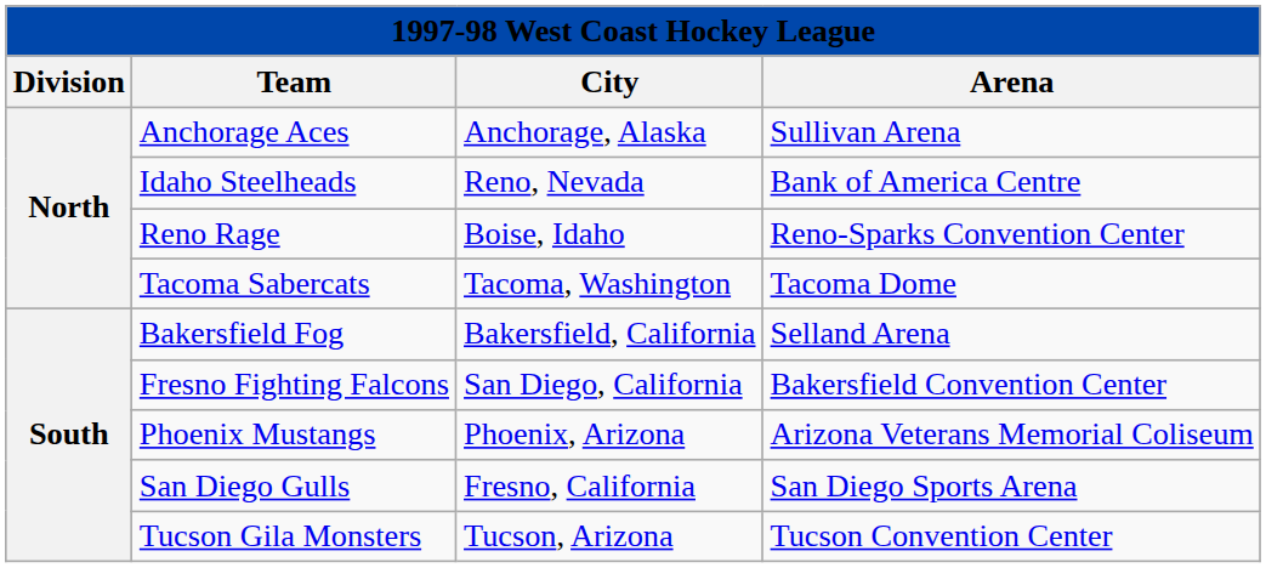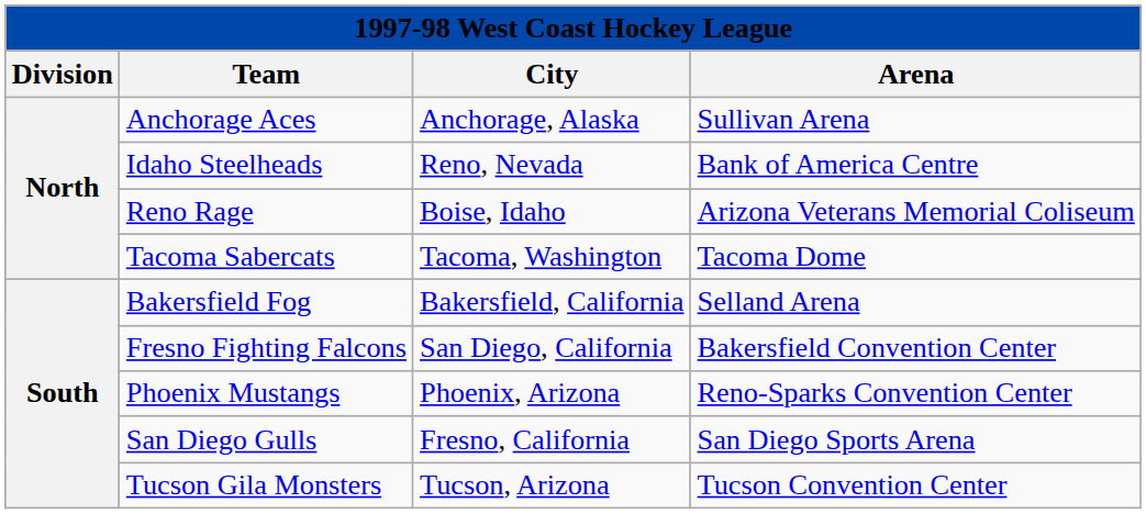 <table class="wikitable" style="width:auto">
 <tr>
 <td bgcolor="#0047AB" align="center" colspan="5"><strong><span>1997-98 West Coast Hockey League</span></strong></td>
 </tr>
 <tr>
 <th>Division</th>
 <th>Team</th>
 <th>City</th>
 <th>Arena</th>
 </tr>
 <tr>
 <th rowspan="4">North</th>
 <td><a href='#'>Anchorage Aces</a></td>
 <td><a href='#'>Anchorage</a>, <a href='#'>Alaska</a></td>
 <td><a href='#'>Sullivan Arena</a></td>
 </tr>
 <tr>
 <td><a href='#'>Idaho Steelheads</a></td>
 <td><a href='#'>Reno</a>, <a href='#'>Nevada</a></td>
 <td><a href='#'>Bank of America Centre</a></td>
 </tr>
 <tr>
 <td><a href='#'>Reno Rage</a></td>
 <td><a href='#'>Boise</a>, <a href='#'>Idaho</a></td>
-<td><a href='#'>Reno-Sparks Convention Center</a></td>
+<td><a href='#'>Arizona Veterans Memorial Coliseum</a></td>
 </tr>
 <tr>
 <td><a href='#'>Tacoma Sabercats</a></td>
 <td><a href='#'>Tacoma</a>, <a href='#'>Washington</a></td>
 <td><a href='#'>Tacoma Dome</a></td>
 </tr>
 <tr>
 <th rowspan="5">South</th>
 <td><a href='#'>Bakersfield Fog</a></td>
 <td><a href='#'>Bakersfield</a>, <a href='#'>California</a></td>
 <td><a href='#'>Selland Arena</a></td>
 </tr>
 <tr>
 <td><a href='#'>Fresno Fighting Falcons</a></td>
 <td><a href='#'>San Diego</a>, <a href='#'>California</a></td>
 <td><a href='#'>Bakersfield Convention Center</a></td>
 </tr>
 <tr>
 <td><a href='#'>Phoenix Mustangs</a></td>
 <td><a href='#'>Phoenix</a>, <a href='#'>Arizona</a></td>
-<td><a href='#'>Arizona Veterans Memorial Coliseum</a></td>
+<td><a href='#'>Reno-Sparks Convention Center</a></td>
 </tr>
 <tr>
 <td><a href='#'>San Diego Gulls</a></td>
 <td><a href='#'>Fresno</a>, <a href='#'>California</a></td>
 <td><a href='#'>San Diego Sports Arena</a></td>
 </tr>
 <tr>
 <td><a href='#'>Tucson Gila Monsters</a></td>
 <td><a href='#'>Tucson</a>, <a href='#'>Arizona</a></td>
 <td><a href='#'>Tucson Convention Center</a></td>
 </tr>
 </table>
